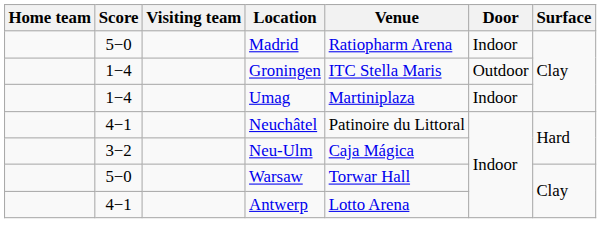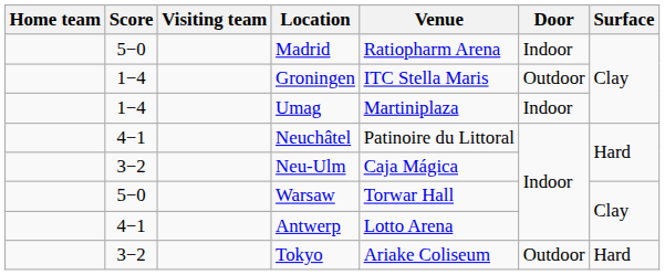 <table class="wikitable" style="border:1px solid #aaa;">
 <tr>
 <th>Home team</th>
 <th>Score</th>
 <th>Visiting team</th>
 <th>Location</th>
 <th>Venue</th>
 <th>Door</th>
 <th>Surface</th>
 </tr>
 <tr>
 <td><strong></strong></td>
 <td style="text-align:center;">5−0</td>
 <td></td>
 <td><a href='#'>Madrid</a></td>
 <td><a href='#'>Ratiopharm Arena</a></td>
 <td>Indoor</td>
 <td rowspan=3>Clay</td>
 </tr>
 <tr>
 <td><strong></strong></td>
 <td style="text-align:center;">1−4</td>
 <td></td>
 <td><a href='#'>Groningen</a></td>
 <td><a href='#'>ITC Stella Maris</a></td>
 <td>Outdoor</td>
 </tr>
 <tr>
 <td></td>
 <td style="text-align:center;">1−4</td>
 <td><strong></strong></td>
 <td><a href='#'>Umag</a></td>
 <td><a href='#'>Martiniplaza</a></td>
 <td>Indoor</td>
 </tr>
 <tr>
 <td><strong></strong></td>
 <td style="text-align:center;">4−1</td>
 <td></td>
 <td><a href='#'>Neuchâtel</a></td>
 <td>Patinoire du Littoral</td>
 <td rowspan=4>Indoor</td>
 <td rowspan=2>Hard</td>
 </tr>
 <tr>
 <td><strong></strong></td>
 <td style="text-align:center;">3−2</td>
 <td></td>
 <td><a href='#'>Neu-Ulm</a></td>
 <td><a href='#'>Caja Mágica</a></td>
 </tr>
 <tr>
 <td></td>
 <td style="text-align:center;">5−0</td>
 <td><strong></strong></td>
 <td><a href='#'>Warsaw</a></td>
 <td><a href='#'>Torwar Hall</a></td>
 <td rowspan=2>Clay</td>
 </tr>
 <tr>
 <td><strong></strong></td>
 <td style="text-align:center;">4−1</td>
 <td></td>
 <td><a href='#'>Antwerp</a></td>
 <td><a href='#'>Lotto Arena</a></td>
 </tr>
+<tr>
+<td><strong></strong></td>
+<td style="text-align:center;">3−2</td>
+<td></td>
+<td><a href='#'>Tokyo</a></td>
+<td><a href='#'>Ariake Coliseum</a></td>
+<td>Outdoor</td>
+<td>Hard</td>
+</tr>
 </table>
